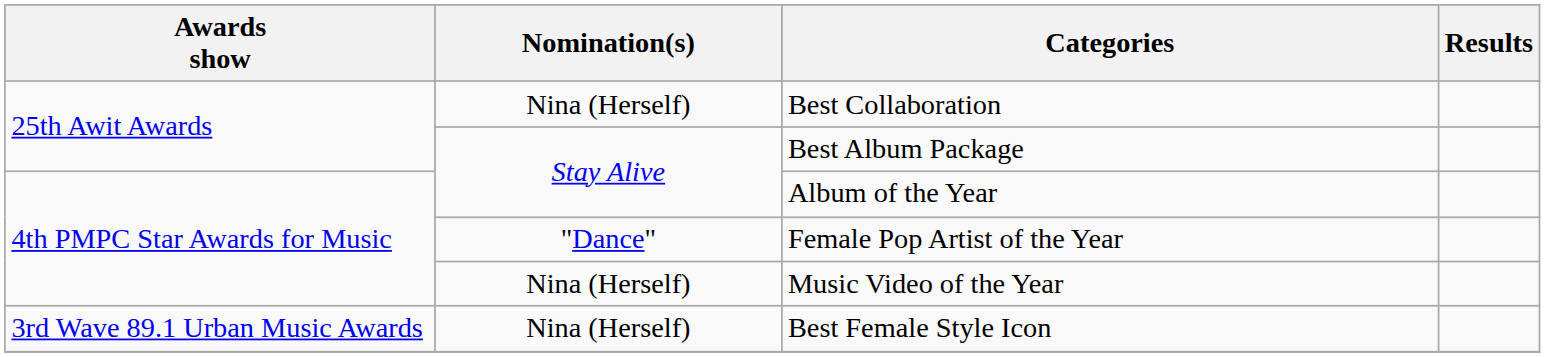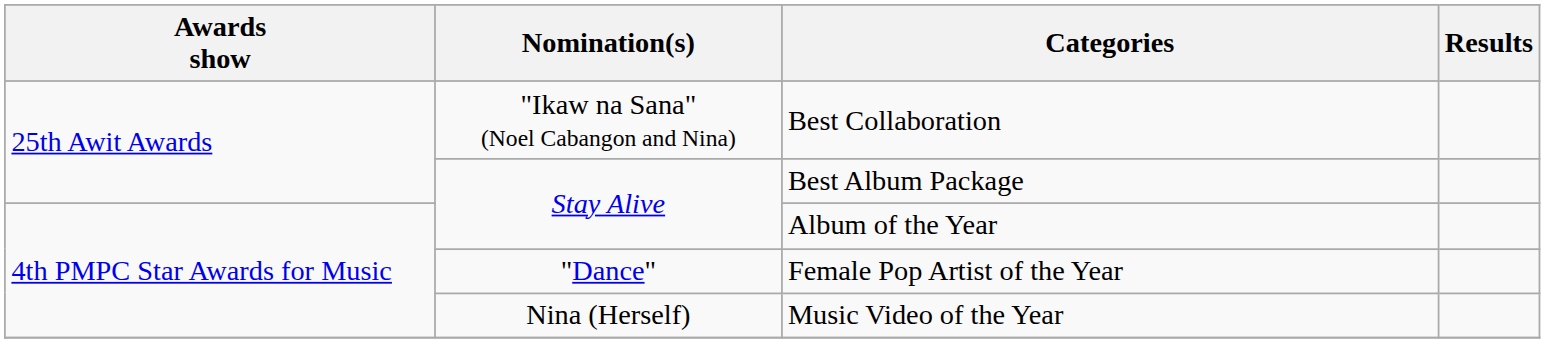 <table class="wikitable">
 <tr>
 <th width="260">Awards<br>show</th>
 <th width="200">Nomination(s)</th>
 <th width="400">Categories</th>
 <th>Results</th>
 </tr>
 <tr>
 <td rowspan="2"><a href='#'>25th Awit Awards</a></td>
-<td align="center">Nina (Herself)</td>
+<td align="center">"Ikaw na Sana"<br><small>(Noel Cabangon and Nina)</small></td>
 <td>Best Collaboration</td>
 <td></td>
 </tr>
 <tr>
 <td align="center" rowspan="2"><em><a href='#'>Stay Alive</a></em></td>
 <td>Best Album Package</td>
 <td></td>
 </tr>
 <tr>
 <td rowspan="3"><a href='#'>4th PMPC Star Awards for Music</a></td>
 <td>Album of the Year</td>
 <td></td>
 </tr>
 <tr>
 <td align="center">"<a href='#'>Dance</a>"</td>
 <td>Female Pop Artist of the Year</td>
 <td></td>
 </tr>
 <tr>
 <td align="center">Nina (Herself)</td>
 <td>Music Video of the Year</td>
 <td></td>
 </tr>
 <tr>
-<td><a href='#'>3rd Wave 89.1 Urban Music Awards</a></td>
-<td align="center">Nina (Herself)</td>
-<td>Best Female Style Icon</td>
-<td></td>
-</tr>
-<tr>
 </tr>
 </table>
